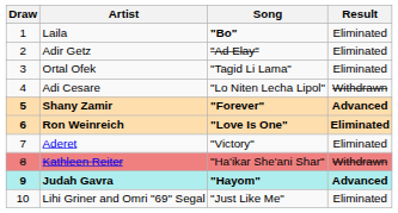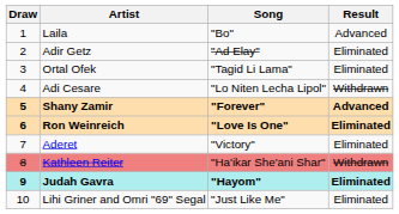 <table class="sortable wikitable" style="margin: 1em auto 1em auto; text-align:center">
 <tr>
 <th>Draw</th>
 <th>Artist</th>
 <th>Song</th>
 <th>Result</th>
 </tr>
 <tr>
 <td>1</td>
 <td align="left">Laila</td>
-<td align="left"><strong>"Bo"</strong></td>
-<td>Eliminated</td>
+<td align="left">"Bo"</td>
+<td>Advanced</td>
 </tr>
 <tr>
 <td>2</td>
 <td align="left">Adir Getz</td>
 <td align="left"><s>"Ad Elay"</s></td>
 <td>Eliminated</td>
 </tr>
 <tr>
 <td>3</td>
 <td align="left">Ortal Ofek</td>
 <td align="left">"Tagid Li Lama"</td>
 <td>Eliminated</td>
 </tr>
 <tr>
 <td>4</td>
 <td align="left">Adi Cesare</td>
 <td align="left">"Lo Niten Lecha Lipol"</td>
 <td><s>Withdrawn</s></td>
 </tr>
 <tr style="font-weight:bold;background:navajowhite;">
 <td>5</td>
 <td align="left">Shany Zamir</td>
 <td align="left">"Forever"</td>
 <td>Advanced</td>
 </tr>
 <tr style="font-weight:bold;background:navajowhite;">
 <td>6</td>
 <td align="left">Ron Weinreich</td>
 <td align="left">"Love Is One"</td>
 <td>Eliminated</td>
 </tr>
 <tr>
 <td>7</td>
 <td align="left"><a href='#'>Aderet</a></td>
 <td align="left">"Victory"</td>
 <td>Eliminated</td>
 </tr>
 <tr style="background:#F08080;">
 <td><s>8</s></td>
 <td align="left"><a href='#'><s>Kathleen Reiter</s></a></td>
 <td align="left">"Ha'ikar She'ani Shar"</td>
 <td><s>Withdrawn</s></td>
 </tr>
 <tr style="font-weight:bold;background:paleturquoise;">
 <td>9</td>
 <td align="left">Judah Gavra</td>
 <td align="left">"Hayom"</td>
-<td>Advanced</td>
+<td>Eliminated</td>
 </tr>
 <tr>
 <td>10</td>
 <td align="left">Lihi Griner and Omri "69" Segal</td>
 <td align="left">"Just Like Me"</td>
 <td>Eliminated</td>
 </tr>
 </table>
